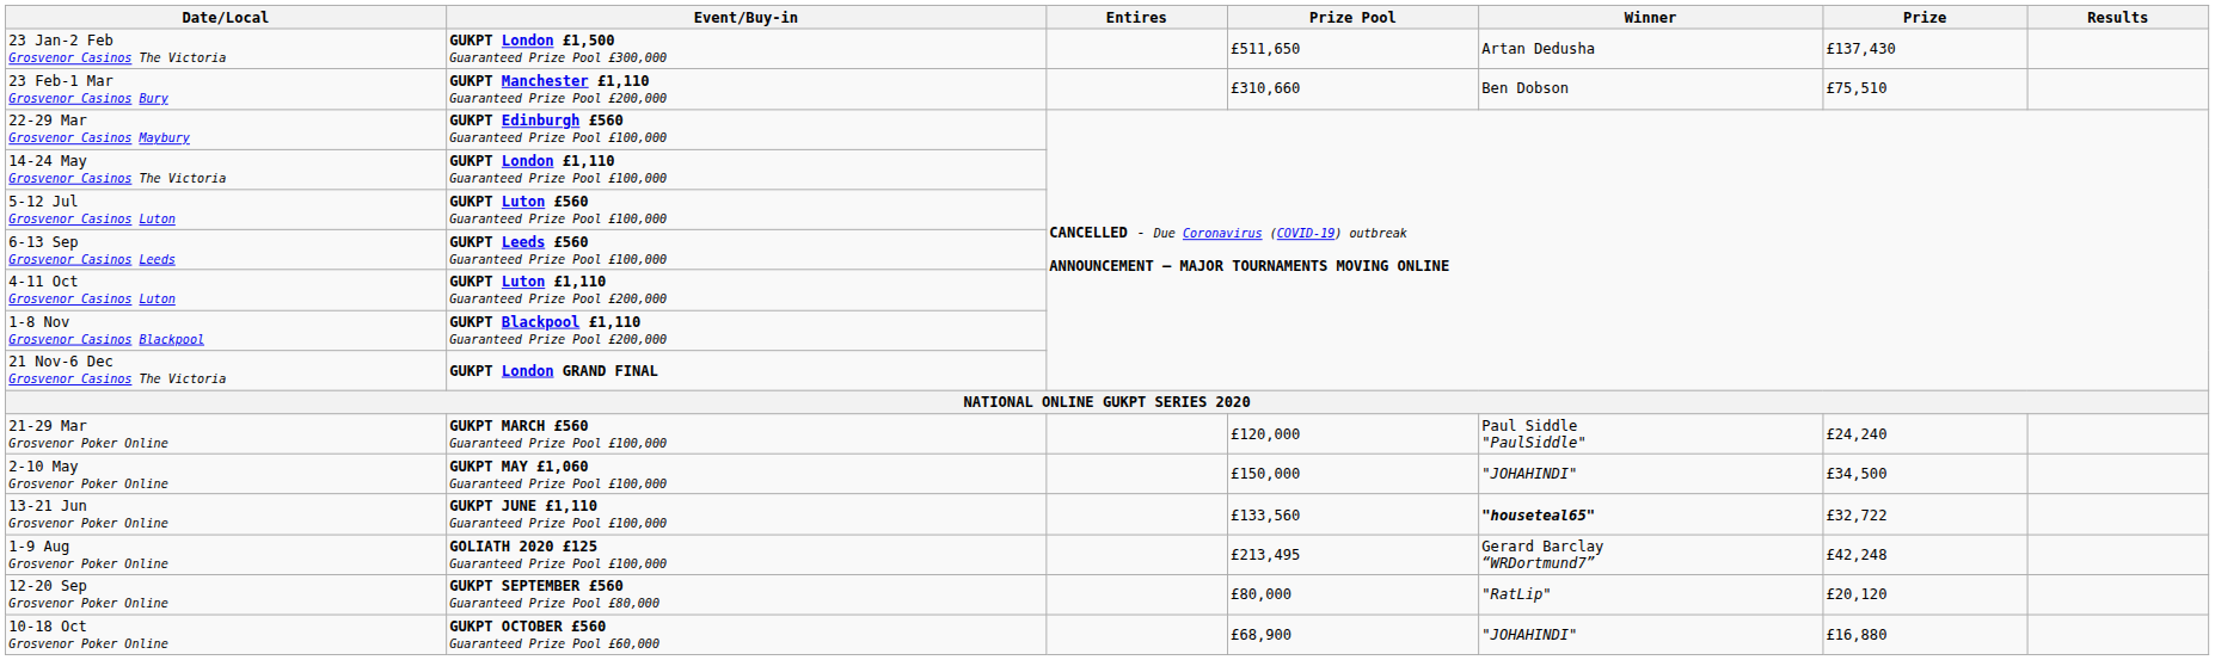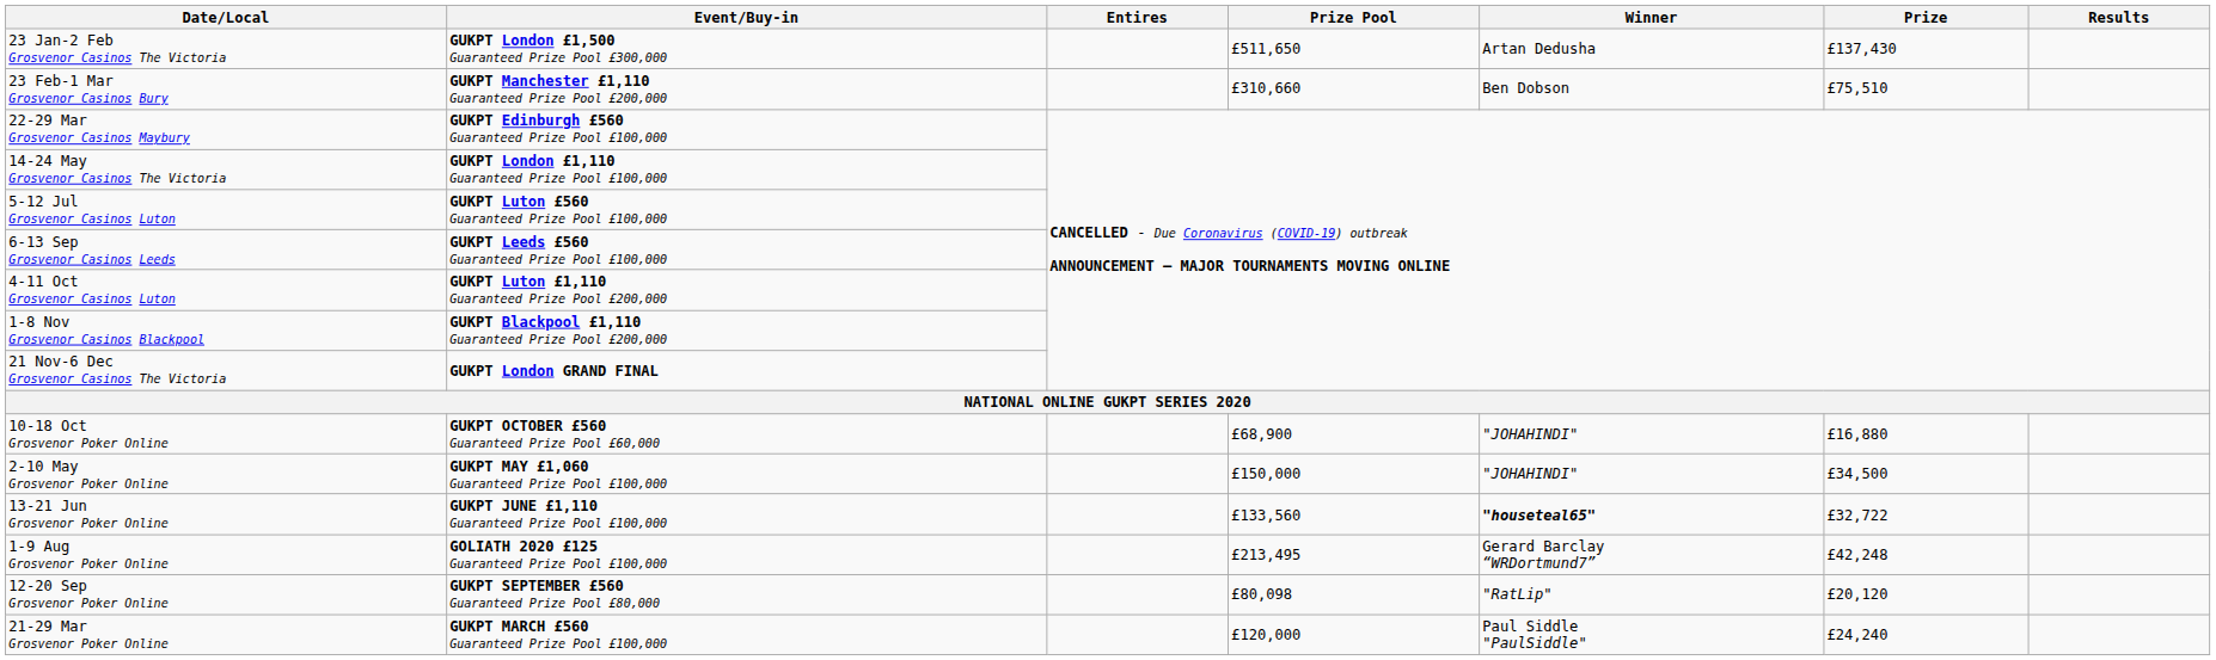 <table class="wikitable" width="100%">
 <tr>
 <th width="20%">Date/Local</th>
 <th !width="15%">Event/Buy-in</th>
 <th !width="10%">Entires</th>
 <th !width="10%">Prize Pool</th>
 <th !width="25%">Winner</th>
 <th !width="10%">Prize</th>
 <th !width="10%">Results</th>
 </tr>
 <tr>
 <td>23 Jan-2 Feb<br><small><em><a href='#'>Grosvenor Casinos</a> The Victoria</em></small></td>
 <td> <strong>GUKPT <a href='#'>London</a> £1,500</strong><br><small><em>Guaranteed Prize Pool £300,000</em></small></td>
 <td></td>
 <td>£511,650</td>
 <td> Artan Dedusha</td>
 <td>£137,430</td>
 <td></td>
 </tr>
 <tr>
 <td>23 Feb-1 Mar<br><small><em><a href='#'>Grosvenor Casinos</a> <a href='#'>Bury</a></em></small></td>
 <td> <strong>GUKPT <a href='#'>Manchester</a> £1,110</strong><br><small><em>Guaranteed Prize Pool £200,000</em></small></td>
 <td></td>
 <td>£310,660</td>
 <td> Ben Dobson</td>
 <td>£75,510</td>
 <td></td>
 </tr>
 <tr>
 <td>22-29 Mar<br><small><em><a href='#'>Grosvenor Casinos</a> <a href='#'>Maybury</a></em></small></td>
 <td> <strong>GUKPT <a href='#'>Edinburgh</a> £560</strong><br><small><em>Guaranteed Prize Pool £100,000</em></small></td>
 <td colspan="5" rowspan="7"><strong>CANCELLED</strong> - <small><em>Due <a href='#'>Coronavirus</a> (<a href='#'>COVID-19</a>) outbreak</em></small><br><br><strong>ANNOUNCEMENT – MAJOR TOURNAMENTS MOVING ONLINE</strong></td>
 </tr>
 <tr>
 <td>14-24 May<br><small><em><a href='#'>Grosvenor Casinos</a> The Victoria</em></small></td>
 <td> <strong>GUKPT <a href='#'>London</a> £1,110</strong><br><small><em>Guaranteed Prize Pool £100,000</em></small></td>
 </tr>
 <tr>
 <td>5-12 Jul<br><small><em><a href='#'>Grosvenor Casinos</a> <a href='#'>Luton</a></em></small></td>
 <td> <strong>GUKPT <a href='#'>Luton</a> £560</strong><br><small><em>Guaranteed Prize Pool £100,000</em></small></td>
 </tr>
 <tr>
 <td>6-13 Sep<br><small><em><a href='#'>Grosvenor Casinos</a> <a href='#'>Leeds</a></em></small></td>
 <td> <strong>GUKPT <a href='#'>Leeds</a> £560</strong><br><small><em>Guaranteed Prize Pool £100,000</em></small></td>
 </tr>
 <tr>
 <td>4-11 Oct<br><small><em><a href='#'>Grosvenor Casinos</a> <a href='#'>Luton</a></em></small></td>
 <td> <strong>GUKPT <a href='#'>Luton</a> £1,110</strong><br><small><em>Guaranteed Prize Pool £200,000</em></small></td>
 </tr>
 <tr>
 <td>1-8 Nov<br><small><em><a href='#'>Grosvenor Casinos</a> <a href='#'>Blackpool</a></em></small></td>
 <td> <strong>GUKPT <a href='#'>Blackpool</a> £1,110</strong><br><small><em>Guaranteed Prize Pool £200,000</em></small></td>
 </tr>
 <tr>
 <td>21 Nov-6 Dec<br><small><em><a href='#'>Grosvenor Casinos</a> The Victoria</em></small></td>
 <td> <strong>GUKPT <a href='#'>London</a> GRAND FINAL</strong></td>
 </tr>
 <tr>
 <th colspan="7">NATIONAL ONLINE GUKPT SERIES 2020</th>
 </tr>
 <tr>
-<td>21-29 Mar<br><small><em>Grosvenor Poker Online </em></small></td>
-<td> <strong>GUKPT MARCH £560</strong><br><small><em>Guaranteed Prize Pool £100,000</em></small></td>
+<td>10-18 Oct<br><small><em>Grosvenor Poker Online </em></small></td>
+<td> <strong>GUKPT OCTOBER £560</strong><br><small><em>Guaranteed Prize Pool £60,000</em></small></td>
 <td></td>
-<td>£120,000</td>
-<td> Paul Siddle<br><em>"PaulSiddle"</em></td>
-<td>£24,240</td>
+<td>£68,900</td>
+<td> <em>"JOHAHINDI"</em></td>
+<td>£16,880</td>
 <td></td>
 </tr>
 <tr>
 <td>2-10 May<br><small><em>Grosvenor Poker Online </em></small></td>
 <td> <strong>GUKPT MAY £1,060</strong><br><small><em>Guaranteed Prize Pool £100,000</em></small></td>
 <td></td>
 <td>£150,000</td>
 <td> <em>"JOHAHINDI"</em></td>
 <td>£34,500</td>
 <td></td>
 </tr>
 <tr>
 <td>13-21 Jun<br><small><em>Grosvenor Poker Online </em></small></td>
 <td> <strong>GUKPT JUNE £1,110</strong><br><small><em>Guaranteed Prize Pool £100,000</em></small></td>
 <td></td>
 <td>£133,560</td>
 <td><strong> <em>"houseteal65"</em></strong></td>
 <td>£32,722</td>
 <td></td>
 </tr>
 <tr>
 <td>1-9 Aug<br><small><em>Grosvenor Poker Online </em></small></td>
 <td> <strong>GOLIATH 2020 £125</strong><br><small><em>Guaranteed Prize Pool £100,000</em></small></td>
 <td></td>
 <td>£213,495</td>
 <td> Gerard Barclay<br><em>“WRDortmund7”</em></td>
 <td>£42,248</td>
 <td></td>
 </tr>
 <tr>
 <td>12-20 Sep<br><small><em>Grosvenor Poker Online </em></small></td>
 <td> <strong>GUKPT SEPTEMBER £560</strong><br><small><em>Guaranteed Prize Pool £80,000</em></small></td>
 <td></td>
-<td>£80,000</td>
+<td>£80,098</td>
 <td> <em>"RatLip"</em></td>
 <td>£20,120</td>
 <td></td>
 </tr>
 <tr>
-<td>10-18 Oct<br><small><em>Grosvenor Poker Online </em></small></td>
-<td> <strong>GUKPT OCTOBER £560</strong><br><small><em>Guaranteed Prize Pool £60,000</em></small></td>
+<td>21-29 Mar<br><small><em>Grosvenor Poker Online </em></small></td>
+<td> <strong>GUKPT MARCH £560</strong><br><small><em>Guaranteed Prize Pool £100,000</em></small></td>
 <td></td>
-<td>£68,900</td>
-<td> <em>"JOHAHINDI"</em></td>
-<td>£16,880</td>
+<td>£120,000</td>
+<td> Paul Siddle<br><em>"PaulSiddle"</em></td>
+<td>£24,240</td>
 <td></td>
 </tr>
 </table>
